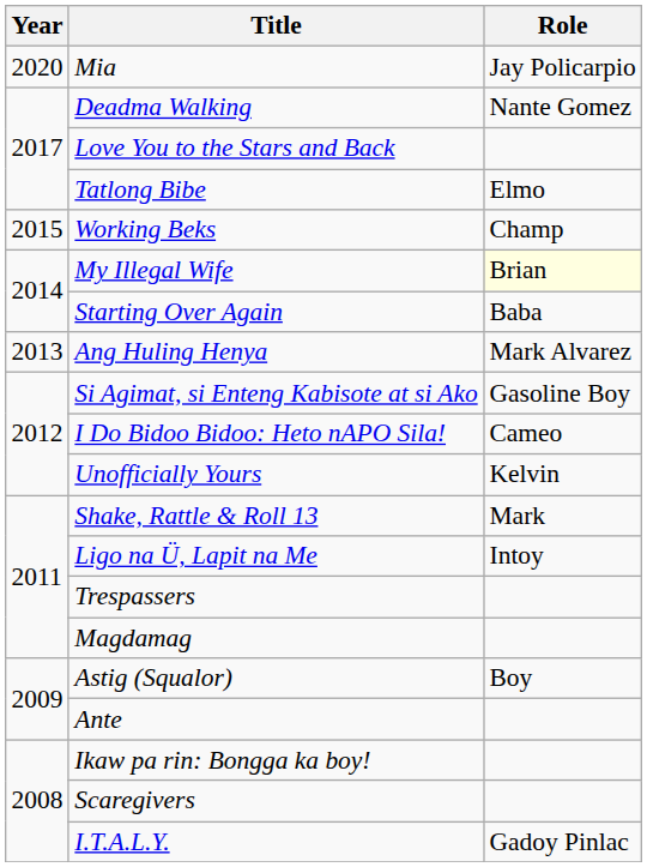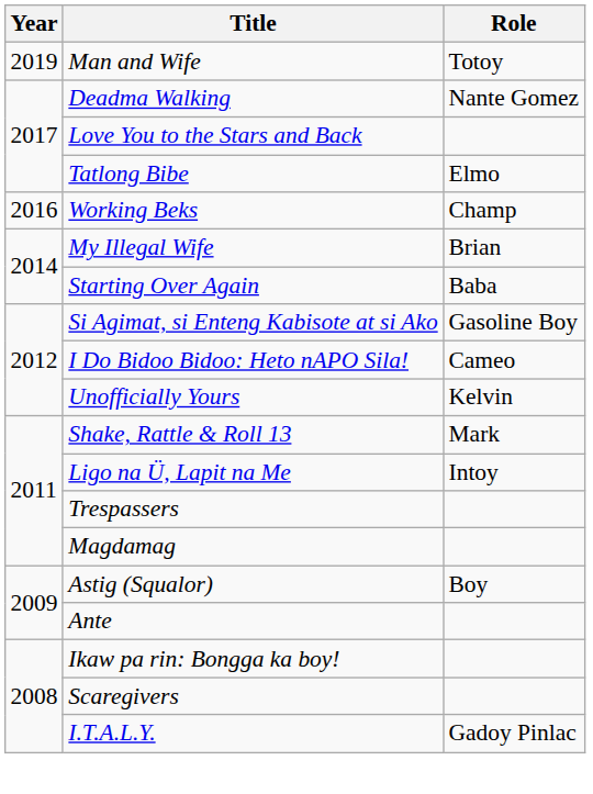 <table class="wikitable">
 <tr>
 <th>Year</th>
 <th>Title</th>
 <th>Role</th>
 </tr>
 <tr>
-<td>2020</td>
-<td><em>Mia</em></td>
-<td>Jay Policarpio</td>
+<td>2019</td>
+<td><em>Man and Wife</em></td>
+<td>Totoy</td>
 </tr>
 <tr>
 <td rowspan="3">2017</td>
 <td><em><a href='#'>Deadma Walking</a></em></td>
 <td>Nante Gomez</td>
 </tr>
 <tr>
 <td><em><a href='#'>Love You to the Stars and Back</a></em></td>
 <td></td>
 </tr>
 <tr>
 <td><em><a href='#'>Tatlong Bibe</a></em></td>
 <td>Elmo</td>
 </tr>
 <tr>
-<td>2015</td>
+<td>2016</td>
 <td><em><a href='#'>Working Beks</a></em></td>
 <td>Champ</td>
 </tr>
 <tr>
 <td rowspan=2>2014</td>
 <td><em><a href='#'>My Illegal Wife</a></em></td>
-<td style="background: lightyellow;">Brian</td>
+<td>Brian</td>
 </tr>
 <tr>
 <td><em><a href='#'>Starting Over Again</a></em></td>
 <td>Baba</td>
-</tr>
-<tr>
-<td>2013</td>
-<td><em><a href='#'>Ang Huling Henya</a></em></td>
-<td>Mark Alvarez</td>
 </tr>
 <tr>
 <td rowspan=3>2012</td>
 <td><em><a href='#'>Si Agimat, si Enteng Kabisote at si Ako</a></em></td>
 <td>Gasoline Boy</td>
 </tr>
 <tr>
 <td><em><a href='#'>I Do Bidoo Bidoo: Heto nAPO Sila!</a></em></td>
 <td>Cameo</td>
 </tr>
 <tr>
 <td><em><a href='#'>Unofficially Yours</a></em></td>
 <td>Kelvin</td>
 </tr>
 <tr>
 <td rowspan=4>2011</td>
 <td><em><a href='#'>Shake, Rattle & Roll 13</a></em></td>
 <td>Mark</td>
 </tr>
 <tr>
 <td><em><a href='#'>Ligo na Ü, Lapit na Me</a></em></td>
 <td>Intoy</td>
 </tr>
 <tr>
 <td><em>Trespassers</em></td>
 <td></td>
 </tr>
 <tr>
 <td><em>Magdamag</em></td>
 <td></td>
 </tr>
 <tr>
 <td rowspan=2>2009</td>
 <td><em>Astig (Squalor)</em></td>
 <td>Boy</td>
 </tr>
 <tr>
 <td><em>Ante</em></td>
 <td></td>
 </tr>
 <tr>
 <td rowspan=3>2008</td>
 <td><em>Ikaw pa rin: Bongga ka boy!</em></td>
 <td></td>
 </tr>
 <tr>
 <td><em>Scaregivers</em></td>
 <td></td>
 </tr>
 <tr>
 <td><em><a href='#'>I.T.A.L.Y.</a></em></td>
 <td>Gadoy Pinlac</td>
 </tr>
 </table>
